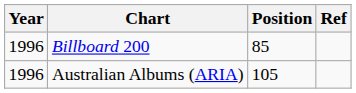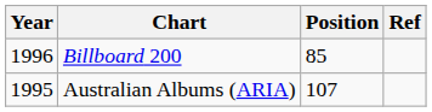 <table class="wikitable sortable plainrowheaders">
 <tr>
 <th align="left">Year</th>
 <th align="left">Chart</th>
 <th align="left">Position</th>
 <th align="left">Ref</th>
 </tr>
 <tr>
 <td align="left">1996</td>
 <td align="left"><a href='#'><em>Billboard</em> 200</a></td>
 <td align="left">85</td>
 <td align="left"></td>
 </tr>
 <tr>
-<td align="left">1996</td>
+<td align="left">1995</td>
 <td align="left">Australian Albums (<a href='#'>ARIA</a>)</td>
-<td align="left">105</td>
+<td align="left">107</td>
 <td align="left"></td>
 </tr>
 </table>
